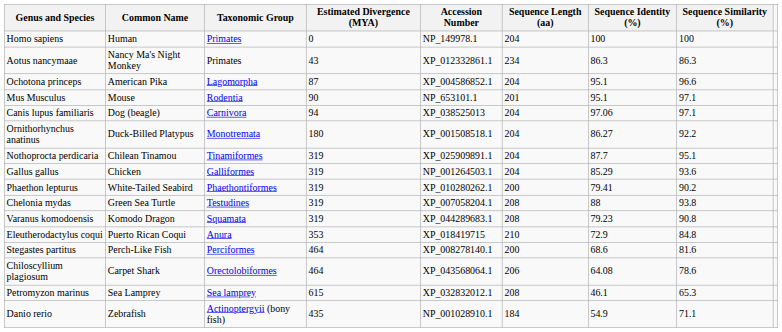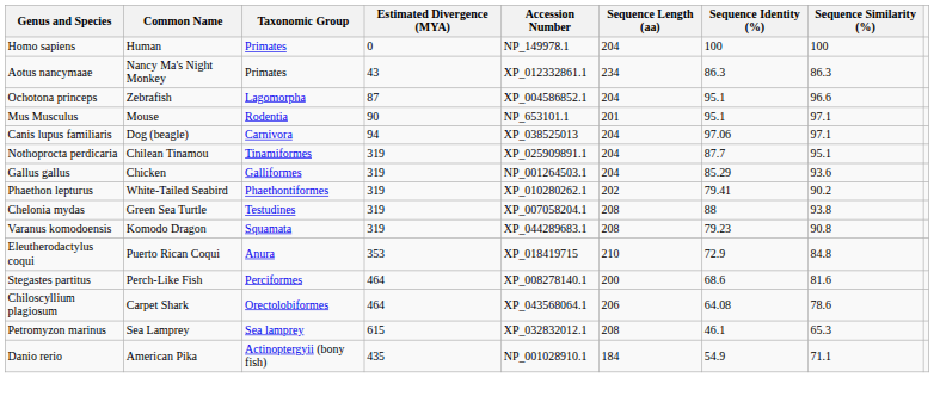 <table class="wikitable">
 <tr>
 <th>Genus and Species</th>
 <th>Common Name</th>
 <th>Taxonomic Group</th>
 <th>Estimated Divergence (MYA)</th>
 <th>Accession Number</th>
 <th>Sequence Length (aa)</th>
 <th>Sequence Identity (%)</th>
 <th>Sequence Similarity (%)</th>
 </tr>
 <tr>
 <td>Homo sapiens</td>
 <td>Human</td>
 <td><a href='#'>Primates</a></td>
 <td>0</td>
 <td>NP_149978.1</td>
 <td>204</td>
 <td>100</td>
 <td>100</td>
 <td></td>
 </tr>
 <tr>
 <td>Aotus nancymaae</td>
 <td>Nancy Ma's Night Monkey</td>
 <td>Primates</td>
 <td>43</td>
 <td>XP_012332861.1</td>
 <td>234</td>
 <td>86.3</td>
 <td>86.3</td>
 <td></td>
 </tr>
 <tr>
 <td>Ochotona princeps</td>
-<td>American Pika</td>
+<td>Zebrafish</td>
 <td><a href='#'>Lagomorpha</a></td>
 <td>87</td>
 <td>XP_004586852.1</td>
 <td>204</td>
 <td>95.1</td>
 <td>96.6</td>
 <td></td>
 </tr>
 <tr>
 <td>Mus Musculus</td>
 <td>Mouse</td>
 <td><a href='#'>Rodentia</a></td>
 <td>90</td>
 <td>NP_653101.1</td>
 <td>201</td>
 <td>95.1</td>
 <td>97.1</td>
 <td></td>
 </tr>
 <tr>
 <td>Canis lupus familiaris</td>
 <td>Dog (beagle)</td>
 <td><a href='#'>Carnivora</a></td>
 <td>94</td>
 <td>XP_038525013</td>
 <td>204</td>
 <td>97.06</td>
 <td>97.1</td>
 <td></td>
 </tr>
 <tr>
-<td>Ornithorhynchus anatinus</td>
-<td>Duck-Billed Platypus</td>
-<td><a href='#'>Monotremata</a>  </td>
-<td>180</td>
-<td>XP_001508518.1</td>
-<td>204</td>
-<td>86.27</td>
-<td>92.2</td>
-<td></td>
-</tr>
-<tr>
 <td>Nothoprocta perdicaria</td>
 <td>Chilean Tinamou</td>
 <td><a href='#'>Tinamiformes</a></td>
 <td>319</td>
 <td>XP_025909891.1</td>
 <td>204</td>
 <td>87.7</td>
 <td>95.1</td>
 <td></td>
 </tr>
 <tr>
 <td>Gallus gallus</td>
 <td>Chicken</td>
 <td><a href='#'>Galliformes</a>  </td>
 <td>319</td>
 <td>NP_001264503.1</td>
 <td>204</td>
 <td>85.29</td>
 <td>93.6</td>
 <td></td>
 </tr>
 <tr>
 <td>Phaethon lepturus</td>
 <td>White-Tailed Seabird</td>
 <td><a href='#'>Phaethontiformes</a></td>
 <td>319</td>
 <td>XP_010280262.1</td>
-<td>200</td>
+<td>202</td>
 <td>79.41</td>
 <td>90.2</td>
 <td></td>
 </tr>
 <tr>
 <td>Chelonia mydas</td>
 <td>Green Sea Turtle</td>
 <td><a href='#'>Testudines</a></td>
 <td>319</td>
 <td>XP_007058204.1</td>
 <td>208</td>
 <td>88</td>
 <td>93.8</td>
 <td></td>
 </tr>
 <tr>
 <td>Varanus komodoensis</td>
 <td>Komodo Dragon</td>
 <td><a href='#'>Squamata</a></td>
 <td>319</td>
 <td>XP_044289683.1</td>
 <td>208</td>
 <td>79.23</td>
 <td>90.8</td>
 <td></td>
 </tr>
 <tr>
 <td>Eleutherodactylus coqui</td>
 <td>Puerto Rican Coqui</td>
 <td><a href='#'>Anura</a></td>
 <td>353</td>
 <td>XP_018419715</td>
 <td>210</td>
 <td>72.9</td>
 <td>84.8</td>
 <td></td>
 </tr>
 <tr>
 <td>Stegastes partitus</td>
 <td>Perch-Like Fish</td>
 <td><a href='#'>Perciformes</a></td>
 <td>464</td>
 <td>XP_008278140.1</td>
 <td>200</td>
 <td>68.6</td>
 <td>81.6</td>
 <td></td>
 </tr>
 <tr>
 <td>Chiloscyllium plagiosum</td>
 <td>Carpet Shark</td>
 <td><a href='#'>Orectolobiformes</a></td>
 <td>464</td>
 <td>XP_043568064.1</td>
 <td>206</td>
 <td>64.08</td>
 <td>78.6</td>
 <td></td>
 </tr>
 <tr>
 <td>Petromyzon marinus</td>
 <td>Sea Lamprey</td>
 <td><a href='#'>Sea lamprey</a></td>
 <td>615</td>
 <td>XP_032832012.1</td>
 <td>208</td>
 <td>46.1</td>
 <td>65.3</td>
 <td></td>
 </tr>
 <tr>
 <td>Danio rerio</td>
-<td>Zebrafish</td>
+<td>American Pika</td>
 <td><a href='#'>Actinoptergyii</a> (bony fish)</td>
 <td>435</td>
 <td>NP_001028910.1</td>
 <td>184</td>
 <td>54.9</td>
 <td>71.1</td>
 <td></td>
 </tr>
 </table>
